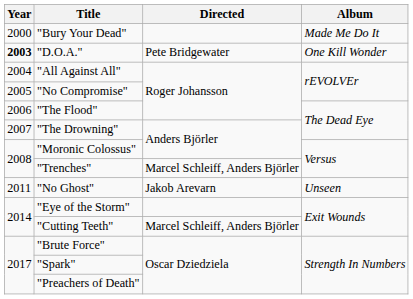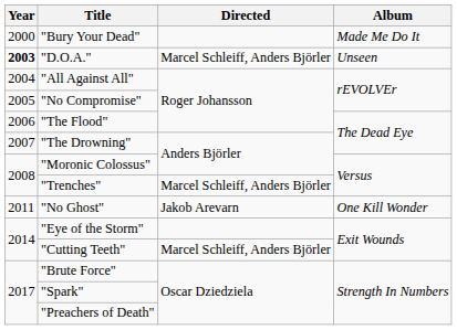 <table class="wikitable">
 <tr>
 <th>Year</th>
 <th>Title</th>
 <th>Directed</th>
 <th>Album</th>
 </tr>
 <tr>
 <td>2000</td>
 <td>"Bury Your Dead"</td>
 <td></td>
 <td><em>Made Me Do It</em></td>
 </tr>
 <tr>
 <td><strong>2003</strong></td>
 <td>"D.O.A."</td>
-<td>Pete Bridgewater</td>
-<td><em>One Kill Wonder</em></td>
+<td>Marcel Schleiff, Anders Björler</td>
+<td><em>Unseen</em></td>
 </tr>
 <tr>
 <td>2004</td>
 <td>"All Against All"</td>
 <td rowspan="3">Roger Johansson</td>
 <td rowspan="2"><em>rEVOLVEr</em></td>
 </tr>
 <tr>
 <td>2005</td>
 <td>"No Compromise"</td>
 </tr>
 <tr>
 <td>2006</td>
 <td>"The Flood"</td>
 <td rowspan="2"><em>The Dead Eye</em></td>
 </tr>
 <tr>
 <td>2007</td>
 <td>"The Drowning"</td>
 <td rowspan="2">Anders Björler</td>
 </tr>
 <tr>
 <td rowspan="2">2008</td>
 <td>"Moronic Colossus"</td>
 <td rowspan="2"><em>Versus</em></td>
 </tr>
 <tr>
 <td>"Trenches"</td>
 <td>Marcel Schleiff, Anders Björler</td>
 </tr>
 <tr>
 <td>2011</td>
 <td>"No Ghost"</td>
 <td>Jakob Arevarn</td>
-<td><em>Unseen</em></td>
+<td><em>One Kill Wonder</em></td>
 </tr>
 <tr>
 <td rowspan="2">2014</td>
 <td>"Eye of the Storm"</td>
 <td></td>
 <td rowspan="2"><em>Exit Wounds</em></td>
 </tr>
 <tr>
 <td>"Cutting Teeth"</td>
 <td>Marcel Schleiff, Anders Björler</td>
 </tr>
 <tr>
 <td rowspan="3">2017</td>
 <td>"Brute Force"</td>
 <td rowspan="3">Oscar Dziedziela</td>
 <td rowspan="3"><em>Strength In Numbers</em></td>
 </tr>
 <tr>
 <td>"Spark"</td>
 </tr>
 <tr>
 <td>"Preachers of Death"</td>
 </tr>
 </table>
